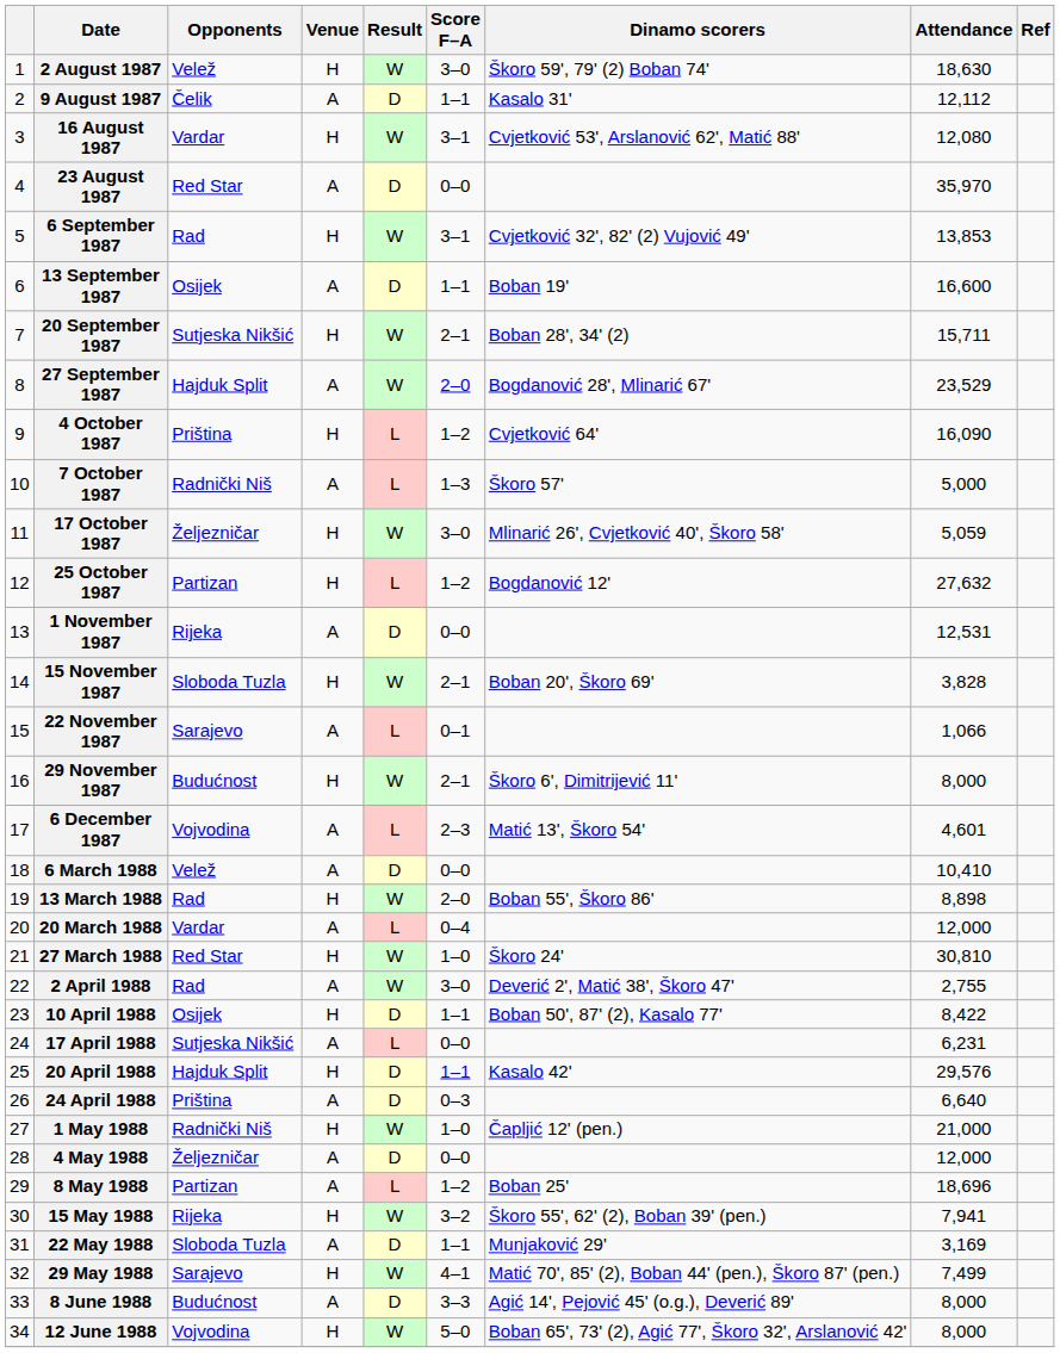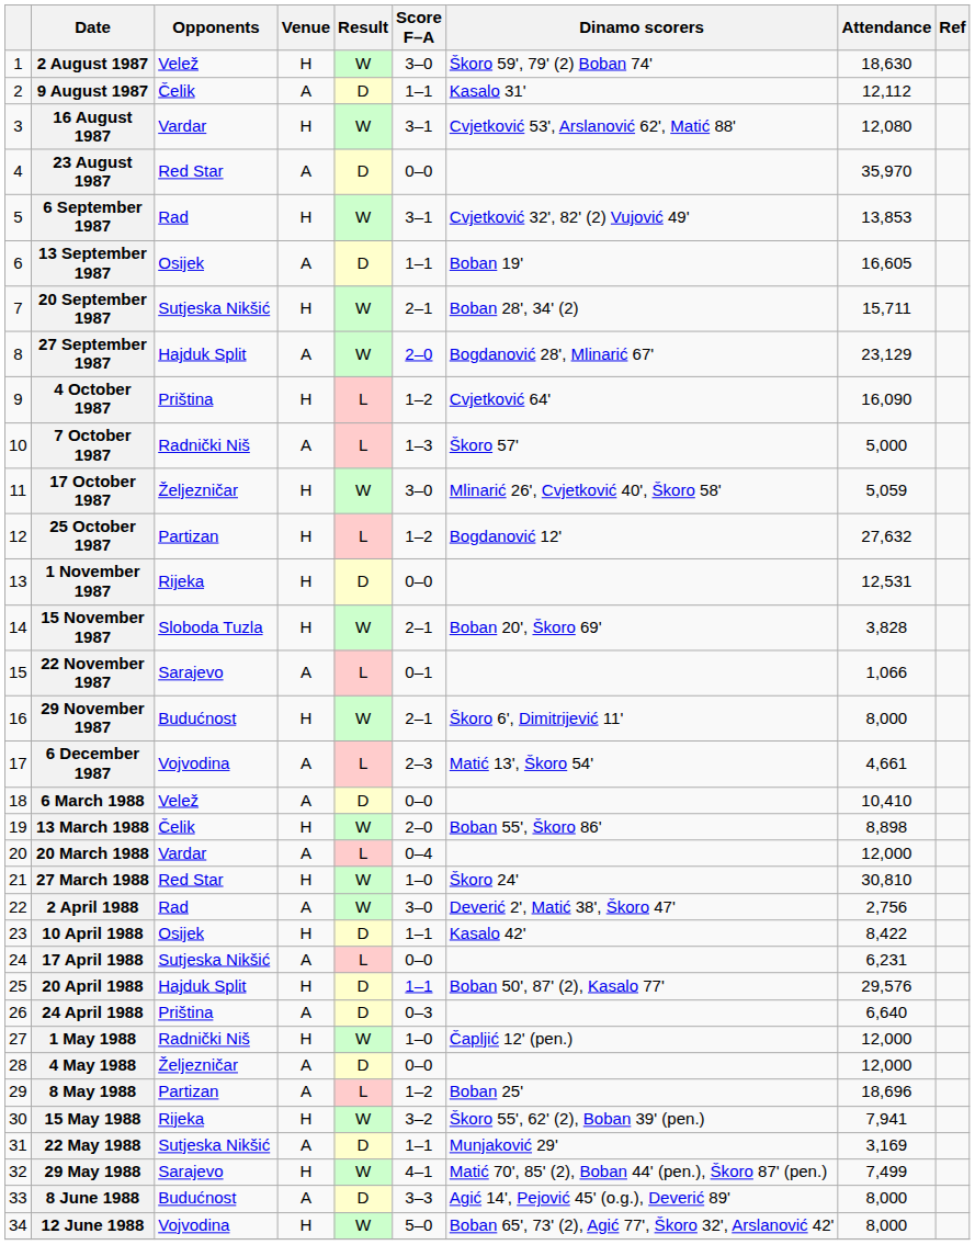 <table class="wikitable plainrowheaders sortable" style="text-align:center; font-size:98%;">
 <tr>
 <th></th>
 <th scope="col" width="110">Date</th>
 <th scope="col" width="110">Opponents</th>
 <th scope="col">Venue</th>
 <th scope="col">Result</th>
 <th scope="col">Score<br>F–A</th>
 <th scope="col">Dinamo scorers</th>
 <th scope="col">Attendance</th>
 <th scope="col">Ref</th>
 </tr>
 <tr>
 <td>1</td>
 <th scope="row">2 August 1987</th>
 <td align="left"><a href='#'>Velež</a></td>
 <td>H</td>
 <td style="background:#cfc">W</td>
 <td>3–0</td>
 <td align="left"><a href='#'>Škoro</a> 59', 79' (2) <a href='#'>Boban</a> 74'</td>
 <td>18,630</td>
 <td></td>
 </tr>
 <tr>
 <td>2</td>
 <th scope="row">9 August 1987</th>
 <td align="left"><a href='#'>Čelik</a></td>
 <td>A</td>
 <td style="background:#ffc">D</td>
 <td>1–1</td>
 <td align="left"><a href='#'>Kasalo</a> 31'</td>
 <td>12,112</td>
 <td></td>
 </tr>
 <tr>
 <td>3</td>
 <th scope="row">16 August 1987</th>
 <td align="left"><a href='#'>Vardar</a></td>
 <td>H</td>
 <td style="background:#cfc">W</td>
 <td>3–1</td>
 <td align="left"><a href='#'>Cvjetković</a> 53', <a href='#'>Arslanović</a> 62', <a href='#'>Matić</a> 88'</td>
 <td>12,080</td>
 <td></td>
 </tr>
 <tr>
 <td>4</td>
 <th scope="row">23 August 1987</th>
 <td align="left"><a href='#'>Red Star</a></td>
 <td>A</td>
 <td style="background:#ffc">D</td>
 <td>0–0</td>
 <td align="left"></td>
 <td>35,970</td>
 <td></td>
 </tr>
 <tr>
 <td>5</td>
 <th scope="row">6 September 1987</th>
 <td align="left"><a href='#'>Rad</a></td>
 <td>H</td>
 <td style="background:#cfc">W</td>
 <td>3–1</td>
 <td align="left"><a href='#'>Cvjetković</a> 32', 82' (2) <a href='#'>Vujović</a> 49'</td>
 <td>13,853</td>
 <td></td>
 </tr>
 <tr>
 <td>6</td>
 <th scope="row">13 September 1987</th>
 <td align="left"><a href='#'>Osijek</a></td>
 <td>A</td>
 <td style="background:#ffc">D</td>
 <td>1–1</td>
 <td align="left"><a href='#'>Boban</a> 19'</td>
-<td>16,600</td>
+<td>16,605</td>
 <td></td>
 </tr>
 <tr>
 <td>7</td>
 <th scope="row">20 September 1987</th>
 <td align="left"><a href='#'>Sutjeska Nikšić</a></td>
 <td>H</td>
 <td style="background:#cfc">W</td>
 <td>2–1</td>
 <td align="left"><a href='#'>Boban</a> 28', 34' (2)</td>
 <td>15,711</td>
 <td></td>
 </tr>
 <tr>
 <td>8</td>
 <th scope="row">27 September 1987</th>
 <td align="left"><a href='#'>Hajduk Split</a></td>
 <td>A</td>
 <td style="background:#cfc">W</td>
 <td><a href='#'>2–0</a></td>
 <td align="left"><a href='#'>Bogdanović</a> 28', <a href='#'>Mlinarić</a> 67'</td>
-<td>23,529</td>
+<td>23,129</td>
 <td></td>
 </tr>
 <tr>
 <td>9</td>
 <th scope="row">4 October 1987</th>
 <td align="left"><a href='#'>Priština</a></td>
 <td>H</td>
 <td style="background:#fcc">L</td>
 <td>1–2</td>
 <td align="left"><a href='#'>Cvjetković</a> 64'</td>
 <td>16,090</td>
 <td></td>
 </tr>
 <tr>
 <td>10</td>
 <th scope="row">7 October 1987</th>
 <td align="left"><a href='#'>Radnički Niš</a></td>
 <td>A</td>
 <td style="background:#fcc">L</td>
 <td>1–3</td>
 <td align="left"><a href='#'>Škoro</a> 57'</td>
 <td>5,000</td>
 <td></td>
 </tr>
 <tr>
 <td>11</td>
 <th scope="row">17 October 1987</th>
 <td align="left"><a href='#'>Željezničar</a></td>
 <td>H</td>
 <td style="background:#cfc">W</td>
 <td>3–0</td>
 <td align="left"><a href='#'>Mlinarić</a> 26', <a href='#'>Cvjetković</a> 40', <a href='#'>Škoro</a> 58'</td>
 <td>5,059</td>
 <td></td>
 </tr>
 <tr>
 <td>12</td>
 <th scope="row">25 October 1987</th>
 <td align="left"><a href='#'>Partizan</a></td>
 <td>H</td>
 <td style="background:#fcc">L</td>
 <td>1–2</td>
 <td align="left"><a href='#'>Bogdanović</a> 12'</td>
 <td>27,632</td>
 <td></td>
 </tr>
 <tr>
 <td>13</td>
 <th scope="row">1 November 1987</th>
 <td align="left"><a href='#'>Rijeka</a></td>
-<td>A</td>
+<td>H</td>
 <td style="background:#ffc">D</td>
 <td>0–0</td>
 <td align="left"></td>
 <td>12,531</td>
 <td></td>
 </tr>
 <tr>
 <td>14</td>
 <th scope="row">15 November 1987</th>
 <td align="left"><a href='#'>Sloboda Tuzla</a></td>
 <td>H</td>
 <td style="background:#cfc">W</td>
 <td>2–1</td>
 <td align="left"><a href='#'>Boban</a> 20', <a href='#'>Škoro</a> 69'</td>
 <td>3,828</td>
 <td></td>
 </tr>
 <tr>
 <td>15</td>
 <th scope="row">22 November 1987</th>
 <td align="left"><a href='#'>Sarajevo</a></td>
 <td>A</td>
 <td style="background:#fcc">L</td>
 <td>0–1</td>
 <td align="left"></td>
 <td>1,066</td>
 <td></td>
 </tr>
 <tr>
 <td>16</td>
 <th scope="row">29 November 1987</th>
 <td align="left"><a href='#'>Budućnost</a></td>
 <td>H</td>
 <td style="background:#cfc">W</td>
 <td>2–1</td>
 <td align="left"><a href='#'>Škoro</a> 6', <a href='#'>Dimitrijević</a> 11'</td>
 <td>8,000</td>
 <td></td>
 </tr>
 <tr>
 <td>17</td>
 <th scope="row">6 December 1987</th>
 <td align="left"><a href='#'>Vojvodina</a></td>
 <td>A</td>
 <td style="background:#fcc">L</td>
 <td>2–3</td>
 <td align="left"><a href='#'>Matić</a> 13', <a href='#'>Škoro</a> 54'</td>
-<td>4,601</td>
+<td>4,661</td>
 <td></td>
 </tr>
 <tr>
 <td>18</td>
 <th scope="row">6 March 1988</th>
 <td align="left"><a href='#'>Velež</a></td>
 <td>A</td>
 <td style="background:#ffc">D</td>
 <td>0–0</td>
 <td align="left"></td>
 <td>10,410</td>
 <td></td>
 </tr>
 <tr>
 <td>19</td>
 <th scope="row">13 March 1988</th>
-<td align="left"><a href='#'>Rad</a></td>
+<td align="left"><a href='#'>Čelik</a></td>
 <td>H</td>
 <td style="background:#cfc">W</td>
 <td>2–0</td>
 <td align="left"><a href='#'>Boban</a> 55', <a href='#'>Škoro</a> 86'</td>
 <td>8,898</td>
 <td></td>
 </tr>
 <tr>
 <td>20</td>
 <th scope="row">20 March 1988</th>
 <td align="left"><a href='#'>Vardar</a></td>
 <td>A</td>
 <td style="background:#fcc">L</td>
 <td>0–4</td>
 <td align="left"></td>
 <td>12,000</td>
 <td></td>
 </tr>
 <tr>
 <td>21</td>
 <th scope="row">27 March 1988</th>
 <td align="left"><a href='#'>Red Star</a></td>
 <td>H</td>
 <td style="background:#cfc">W</td>
 <td>1–0</td>
 <td align="left"><a href='#'>Škoro</a> 24'</td>
 <td>30,810</td>
 <td></td>
 </tr>
 <tr>
 <td>22</td>
 <th scope="row">2 April 1988</th>
 <td align="left"><a href='#'>Rad</a></td>
 <td>A</td>
 <td style="background:#cfc">W</td>
 <td>3–0</td>
 <td align="left"><a href='#'>Deverić</a> 2', <a href='#'>Matić</a> 38', <a href='#'>Škoro</a> 47'</td>
-<td>2,755</td>
+<td>2,756</td>
 <td></td>
 </tr>
 <tr>
 <td>23</td>
 <th scope="row">10 April 1988</th>
 <td align="left"><a href='#'>Osijek</a></td>
 <td>H</td>
 <td style="background:#ffc">D</td>
 <td>1–1</td>
-<td align="left"><a href='#'>Boban</a> 50', 87' (2), <a href='#'>Kasalo</a> 77'</td>
+<td align="left"><a href='#'>Kasalo</a> 42'</td>
 <td>8,422</td>
 <td></td>
 </tr>
 <tr>
 <td>24</td>
 <th scope="row">17 April 1988</th>
 <td align="left"><a href='#'>Sutjeska Nikšić</a></td>
 <td>A</td>
 <td style="background:#fcc">L</td>
 <td>0–0</td>
 <td align="left"></td>
 <td>6,231</td>
 <td></td>
 </tr>
 <tr>
 <td>25</td>
 <th scope="row">20 April 1988</th>
 <td align="left"><a href='#'>Hajduk Split</a></td>
 <td>H</td>
 <td style="background:#ffc">D</td>
 <td><a href='#'>1–1</a></td>
-<td align="left"><a href='#'>Kasalo</a> 42'</td>
+<td align="left"><a href='#'>Boban</a> 50', 87' (2), <a href='#'>Kasalo</a> 77'</td>
 <td>29,576</td>
 <td></td>
 </tr>
 <tr>
 <td>26</td>
 <th scope="row">24 April 1988</th>
 <td align="left"><a href='#'>Priština</a></td>
 <td>A</td>
 <td style="background:#ffc">D</td>
 <td>0–3</td>
 <td align="left"></td>
 <td>6,640</td>
 <td></td>
 </tr>
 <tr>
 <td>27</td>
 <th scope="row">1 May 1988</th>
 <td align="left"><a href='#'>Radnički Niš</a></td>
 <td>H</td>
 <td style="background:#cfc">W</td>
 <td>1–0</td>
 <td align="left"><a href='#'>Čapljić</a> 12' (pen.)</td>
-<td>21,000</td>
+<td>12,000</td>
 <td></td>
 </tr>
 <tr>
 <td>28</td>
 <th scope="row">4 May 1988</th>
 <td align="left"><a href='#'>Željezničar</a></td>
 <td>A</td>
 <td style="background:#ffc">D</td>
 <td>0–0</td>
 <td align="left"></td>
 <td>12,000</td>
 <td></td>
 </tr>
 <tr>
 <td>29</td>
 <th scope="row">8 May 1988</th>
 <td align="left"><a href='#'>Partizan</a></td>
 <td>A</td>
 <td style="background:#fcc">L</td>
 <td>1–2</td>
 <td align="left"><a href='#'>Boban</a> 25'</td>
 <td>18,696</td>
 <td></td>
 </tr>
 <tr>
 <td>30</td>
 <th scope="row">15 May 1988</th>
 <td align="left"><a href='#'>Rijeka</a></td>
 <td>H</td>
 <td style="background:#cfc">W</td>
 <td>3–2</td>
 <td align="left"><a href='#'>Škoro</a> 55', 62' (2), <a href='#'>Boban</a> 39' (pen.)</td>
 <td>7,941</td>
 <td></td>
 </tr>
 <tr>
 <td>31</td>
 <th scope="row">22 May 1988</th>
-<td align="left"><a href='#'>Sloboda Tuzla</a></td>
+<td align="left"><a href='#'>Sutjeska Nikšić</a></td>
 <td>A</td>
 <td style="background:#ffc">D</td>
 <td>1–1</td>
 <td align="left"><a href='#'>Munjaković</a> 29'</td>
 <td>3,169</td>
 <td></td>
 </tr>
 <tr>
 <td>32</td>
 <th scope="row">29 May 1988</th>
 <td align="left"><a href='#'>Sarajevo</a></td>
 <td>H</td>
 <td style="background:#cfc">W</td>
 <td>4–1</td>
 <td align="left"><a href='#'>Matić</a> 70', 85' (2), <a href='#'>Boban</a> 44' (pen.), <a href='#'>Škoro</a> 87' (pen.)</td>
 <td>7,499</td>
 <td></td>
 </tr>
 <tr>
 <td>33</td>
 <th scope="row">8 June 1988</th>
 <td align="left"><a href='#'>Budućnost</a></td>
 <td>A</td>
 <td style="background:#ffc">D</td>
 <td>3–3</td>
 <td align="left"><a href='#'>Agić</a> 14', <a href='#'>Pejović</a> 45' (o.g.), <a href='#'>Deverić</a> 89'</td>
 <td>8,000</td>
 <td></td>
 </tr>
 <tr>
 <td>34</td>
 <th scope="row">12 June 1988</th>
 <td align="left"><a href='#'>Vojvodina</a></td>
 <td>H</td>
 <td style="background:#cfc">W</td>
 <td>5–0</td>
 <td align="left"><a href='#'>Boban</a> 65', 73' (2), <a href='#'>Agić</a> 77', <a href='#'>Škoro</a> 32', <a href='#'>Arslanović</a> 42'</td>
 <td>8,000</td>
 <td></td>
 </tr>
 <tr>
 </tr>
 </table>
